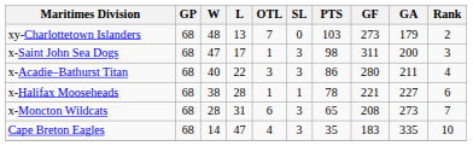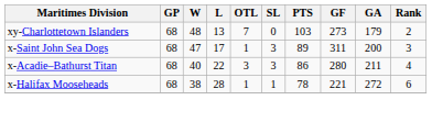 <table class="wikitable" style="text-align:center">
 <tr>
 <th bgcolor="#DDDDFF" width="33%">Maritimes Division</th>
 <th bgcolor="#DDDDFF" width="5%">GP</th>
 <th bgcolor="#DDDDFF" width="5%">W</th>
 <th bgcolor="#DDDDFF" width="5%">L</th>
 <th bgcolor="#DDDDFF" width="5%">OTL</th>
 <th bgcolor="#DDDDFF" width="5%">SL</th>
 <th bgcolor="#DDDDFF" width="7.5%">PTS</th>
 <th bgcolor="#DDDDFF" width="7.5%">GF</th>
 <th bgcolor="#DDDDFF" width="7.5%">GA</th>
 <th bgcolor="#DDDDFF" width="7.5%">Rank</th>
 </tr>
 <tr>
 <td align=left>xy-<a href='#'>Charlottetown Islanders</a></td>
 <td>68</td>
 <td>48</td>
 <td>13</td>
 <td>7</td>
 <td>0</td>
 <td>103</td>
 <td>273</td>
 <td>179</td>
 <td>2</td>
 </tr>
 <tr>
 <td align=left>x-<a href='#'>Saint John Sea Dogs</a></td>
 <td>68</td>
 <td>47</td>
 <td>17</td>
 <td>1</td>
 <td>3</td>
-<td>98</td>
+<td>89</td>
 <td>311</td>
 <td>200</td>
 <td>3</td>
 </tr>
 <tr>
 <td align=left>x-<a href='#'>Acadie–Bathurst Titan</a></td>
 <td>68</td>
 <td>40</td>
 <td>22</td>
 <td>3</td>
 <td>3</td>
 <td>86</td>
 <td>280</td>
 <td>211</td>
 <td>4</td>
 </tr>
 <tr>
 <td align=left>x-<a href='#'>Halifax Mooseheads</a></td>
 <td>68</td>
 <td>38</td>
 <td>28</td>
 <td>1</td>
 <td>1</td>
 <td>78</td>
 <td>221</td>
-<td>227</td>
+<td>272</td>
 <td>6</td>
-</tr>
-<tr>
-<td align=left>x-<a href='#'>Moncton Wildcats</a></td>
-<td>68</td>
-<td>28</td>
-<td>31</td>
-<td>6</td>
-<td>3</td>
-<td>65</td>
-<td>208</td>
-<td>273</td>
-<td>7</td>
-</tr>
-<tr>
-<td align=left><a href='#'>Cape Breton Eagles</a></td>
-<td>68</td>
-<td>14</td>
-<td>47</td>
-<td>4</td>
-<td>3</td>
-<td>35</td>
-<td>183</td>
-<td>335</td>
-<td>10</td>
 </tr>
 <tr>
 </tr>
 </table>
